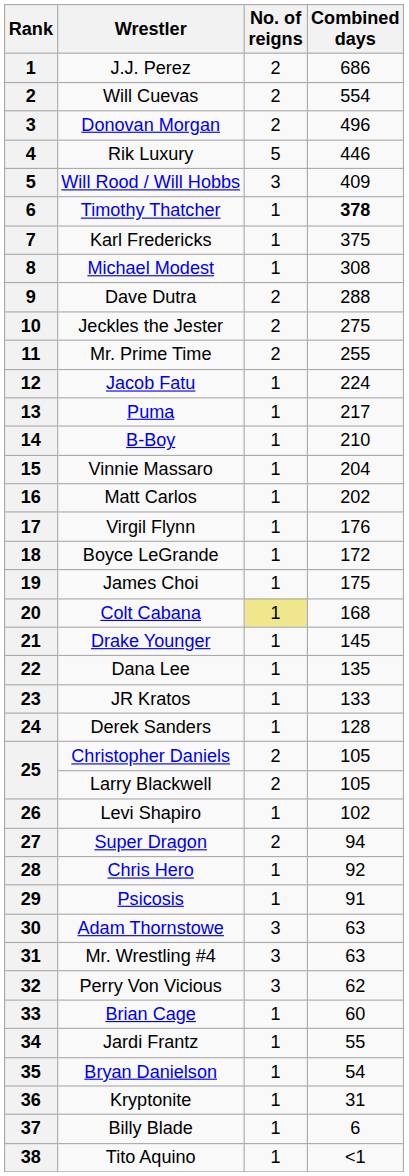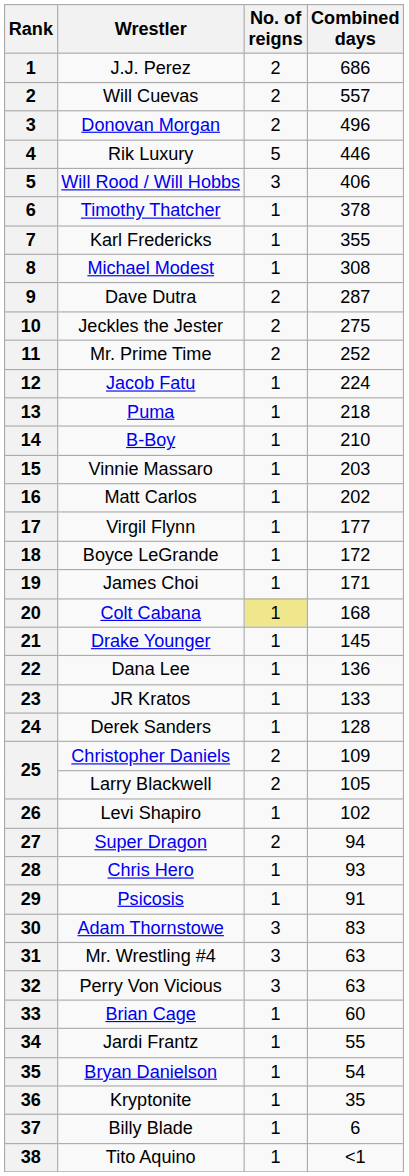 <table class="wikitable sortable" style="text-align:center;">
 <tr>
 <th>Rank</th>
 <th>Wrestler</th>
 <th>No. of<br>reigns</th>
 <th>Combined<br>days</th>
 </tr>
 <tr>
 <th>1</th>
 <td>J.J. Perez</td>
 <td>2</td>
 <td>686</td>
 </tr>
 <tr>
 <th>2</th>
 <td>Will Cuevas</td>
 <td>2</td>
-<td>554</td>
+<td>557</td>
 </tr>
 <tr>
 <th>3</th>
 <td><a href='#'>Donovan Morgan</a></td>
 <td>2</td>
 <td>496</td>
 </tr>
 <tr>
 <th>4</th>
 <td>Rik Luxury</td>
 <td>5</td>
 <td>446</td>
 </tr>
 <tr>
 <th>5</th>
 <td><a href='#'>Will Rood / Will Hobbs</a></td>
 <td>3</td>
-<td>409</td>
+<td>406</td>
 </tr>
 <tr>
 <th>6</th>
 <td><a href='#'>Timothy Thatcher</a></td>
 <td>1</td>
-<td><strong>378</strong></td>
+<td>378</td>
 </tr>
 <tr>
 <th>7</th>
 <td>Karl Fredericks</td>
 <td>1</td>
-<td>375</td>
+<td>355</td>
 </tr>
 <tr>
 <th>8</th>
 <td><a href='#'>Michael Modest</a></td>
 <td>1</td>
 <td>308</td>
 </tr>
 <tr>
 <th>9</th>
 <td>Dave Dutra</td>
 <td>2</td>
-<td>288</td>
+<td>287</td>
 </tr>
 <tr>
 <th>10</th>
 <td>Jeckles the Jester</td>
 <td>2</td>
 <td>275</td>
 </tr>
 <tr>
 <th>11</th>
 <td>Mr. Prime Time</td>
 <td>2</td>
-<td>255</td>
+<td>252</td>
 </tr>
 <tr>
 <th>12</th>
 <td><a href='#'>Jacob Fatu</a></td>
 <td>1</td>
 <td>224</td>
 </tr>
 <tr>
 <th>13</th>
 <td><a href='#'>Puma</a></td>
 <td>1</td>
-<td>217</td>
+<td>218</td>
 </tr>
 <tr>
 <th>14</th>
 <td><a href='#'>B-Boy</a></td>
 <td>1</td>
 <td>210</td>
 </tr>
 <tr>
 <th>15</th>
 <td>Vinnie Massaro</td>
 <td>1</td>
-<td>204</td>
+<td>203</td>
 </tr>
 <tr>
 <th>16</th>
 <td>Matt Carlos</td>
 <td>1</td>
 <td>202</td>
 </tr>
 <tr>
 <th>17</th>
 <td>Virgil Flynn</td>
 <td>1</td>
-<td>176</td>
+<td>177</td>
 </tr>
 <tr>
 <th>18</th>
 <td>Boyce LeGrande</td>
 <td>1</td>
 <td>172</td>
 </tr>
 <tr>
 <th>19</th>
 <td>James Choi</td>
 <td>1</td>
-<td>175</td>
+<td>171</td>
 </tr>
 <tr>
 <th>20</th>
 <td><a href='#'>Colt Cabana</a></td>
 <td style="background: khaki;">1</td>
 <td>168</td>
 </tr>
 <tr>
 <th>21</th>
 <td><a href='#'>Drake Younger</a></td>
 <td>1</td>
 <td>145</td>
 </tr>
 <tr>
 <th>22</th>
 <td>Dana Lee</td>
 <td>1</td>
-<td>135</td>
+<td>136</td>
 </tr>
 <tr>
 <th>23</th>
 <td>JR Kratos</td>
 <td>1</td>
 <td>133</td>
 </tr>
 <tr>
 <th>24</th>
 <td>Derek Sanders</td>
 <td>1</td>
 <td>128</td>
 </tr>
 <tr>
 <th rowspan=2>25</th>
 <td><a href='#'>Christopher Daniels</a></td>
 <td>2</td>
-<td>105</td>
+<td>109</td>
 </tr>
 <tr>
 <td>Larry Blackwell</td>
 <td>2</td>
 <td>105</td>
 </tr>
 <tr>
 <th>26</th>
 <td>Levi Shapiro</td>
 <td>1</td>
 <td>102</td>
 </tr>
 <tr>
 <th>27</th>
 <td><a href='#'>Super Dragon</a></td>
 <td>2</td>
 <td>94</td>
 </tr>
 <tr>
 <th>28</th>
 <td><a href='#'>Chris Hero</a></td>
 <td>1</td>
-<td>92</td>
+<td>93</td>
 </tr>
 <tr>
 <th>29</th>
 <td><a href='#'>Psicosis</a></td>
 <td>1</td>
 <td>91</td>
 </tr>
 <tr>
 <th>30</th>
 <td><a href='#'>Adam Thornstowe</a></td>
 <td>3</td>
-<td>63</td>
+<td>83</td>
 </tr>
 <tr>
 <th>31</th>
 <td>Mr. Wrestling #4</td>
 <td>3</td>
 <td>63</td>
 </tr>
 <tr>
 <th>32</th>
 <td>Perry Von Vicious</td>
 <td>3</td>
-<td>62</td>
+<td>63</td>
 </tr>
 <tr>
 <th>33</th>
 <td><a href='#'>Brian Cage</a></td>
 <td>1</td>
 <td>60</td>
 </tr>
 <tr>
 <th>34</th>
 <td>Jardi Frantz</td>
 <td>1</td>
 <td>55</td>
 </tr>
 <tr>
 <th>35</th>
 <td><a href='#'>Bryan Danielson</a></td>
 <td>1</td>
 <td>54</td>
 </tr>
 <tr>
 <th>36</th>
 <td>Kryptonite</td>
 <td>1</td>
-<td>31</td>
+<td>35</td>
 </tr>
 <tr>
 <th>37</th>
 <td>Billy Blade</td>
 <td>1</td>
 <td>6</td>
 </tr>
 <tr>
 <th>38</th>
 <td>Tito Aquino</td>
 <td>1</td>
 <td><1</td>
 </tr>
 </table>
